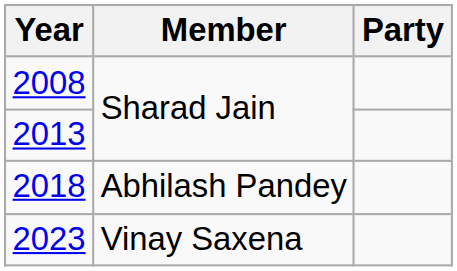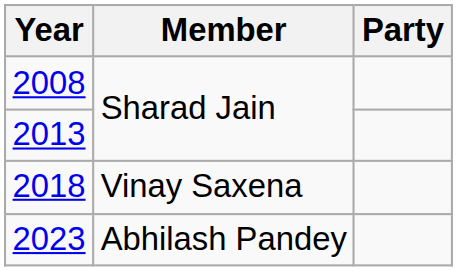 <table class="wikitable sortable">
 <tr>
 <th>Year</th>
 <th>Member</th>
 <th colspan="2">Party</th>
 </tr>
 <tr>
 <td><a href='#'>2008</a></td>
 <td rowspan=2>Sharad Jain</td>
 <td></td>
 </tr>
 <tr>
 <td><a href='#'>2013</a></td>
 </tr>
 <tr>
 <td><a href='#'>2018</a></td>
-<td>Abhilash Pandey</td>
+<td>Vinay Saxena</td>
 <td></td>
 </tr>
 <tr>
 <td><a href='#'>2023</a></td>
-<td>Vinay Saxena</td>
+<td>Abhilash Pandey</td>
 <td></td>
 </tr>
 </table>
